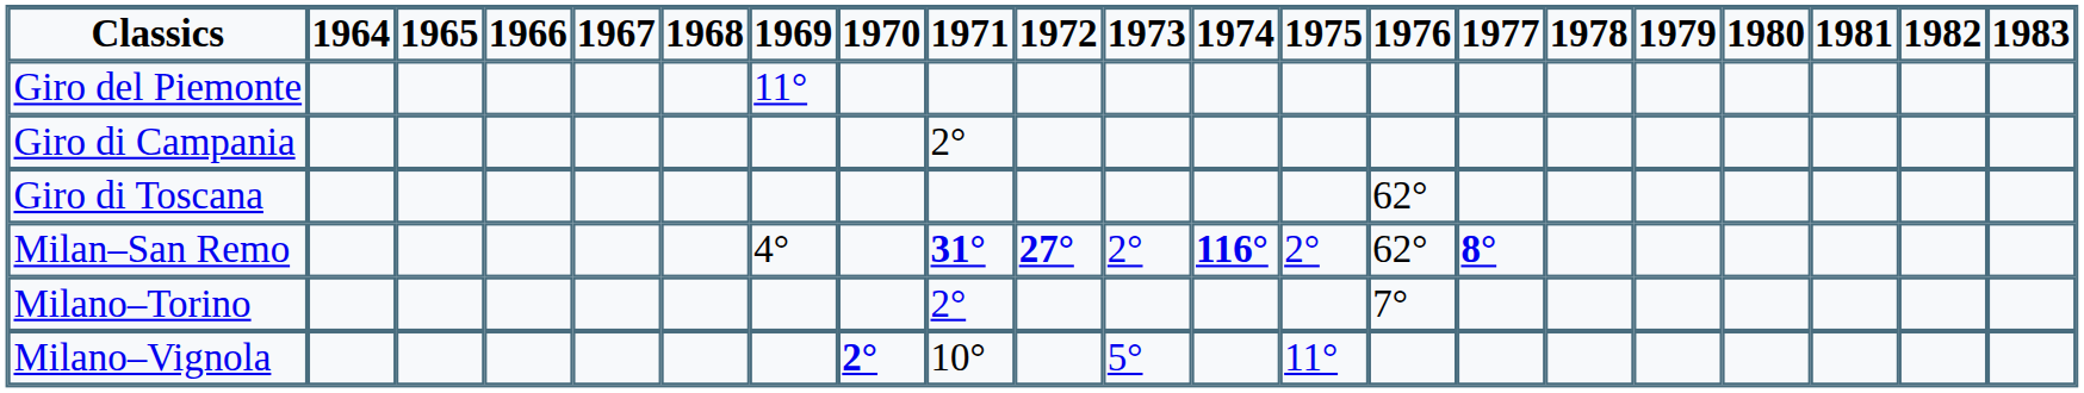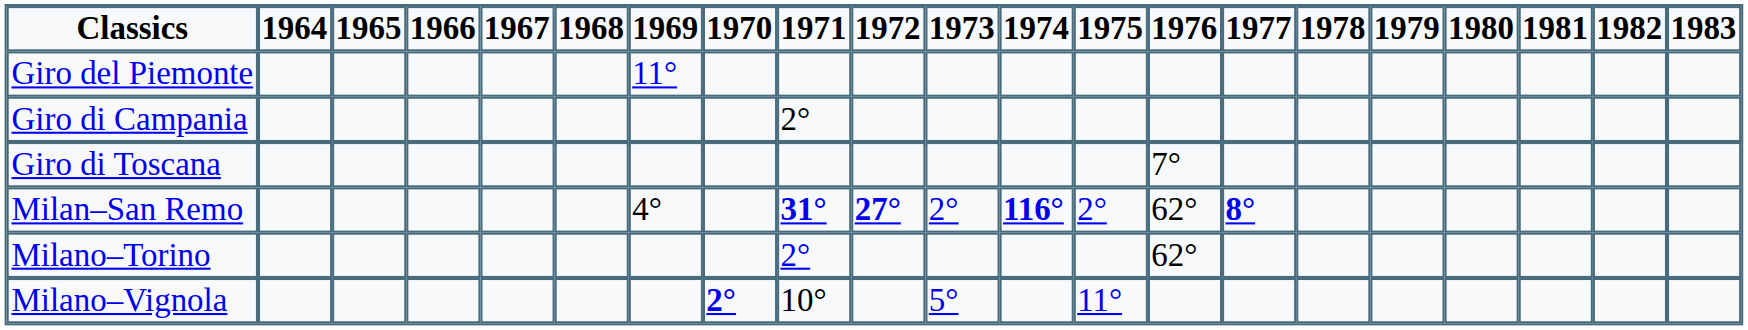 <table align="center" border="1" bgcolor="#F7F9FB" cellspacing="0" cellpadding="1" bordercolor="#486C7D">
 <tr>
 <th>Classics</th>
 <th>1964</th>
 <th>1965</th>
 <th>1966</th>
 <th>1967</th>
 <th>1968</th>
 <th>1969</th>
 <th>1970</th>
 <th>1971</th>
 <th>1972</th>
 <th>1973</th>
 <th>1974</th>
 <th>1975</th>
 <th>1976</th>
 <th>1977</th>
 <th>1978</th>
 <th>1979</th>
 <th>1980</th>
 <th>1981</th>
 <th>1982</th>
 <th>1983</th>
 </tr>
 <tr>
 <td><a href='#'>Giro del Piemonte</a></td>
 <td> </td>
 <td> </td>
 <td> </td>
 <td> </td>
 <td> </td>
 <td><a href='#'>11°</a></td>
 <td> </td>
 <td> </td>
 <td> </td>
 <td> </td>
 <td> </td>
 <td> </td>
 <td> </td>
 <td> </td>
 <td> </td>
 <td> </td>
 <td> </td>
 <td> </td>
 <td> </td>
 <td> </td>
 </tr>
 <tr>
 <td><a href='#'>Giro di Campania</a></td>
 <td> </td>
 <td> </td>
 <td> </td>
 <td> </td>
 <td> </td>
 <td> </td>
 <td> </td>
 <td>2°</td>
 <td> </td>
 <td> </td>
 <td> </td>
 <td> </td>
 <td> </td>
 <td> </td>
 <td> </td>
 <td> </td>
 <td> </td>
 <td> </td>
 <td> </td>
 <td> </td>
 </tr>
 <tr>
 <td><a href='#'>Giro di Toscana</a></td>
 <td> </td>
 <td> </td>
 <td> </td>
 <td> </td>
 <td> </td>
 <td> </td>
 <td> </td>
 <td> </td>
 <td> </td>
 <td> </td>
 <td> </td>
 <td> </td>
-<td>62°</td>
+<td>7°</td>
 <td> </td>
 <td> </td>
 <td> </td>
 <td> </td>
 <td> </td>
 <td> </td>
 <td> </td>
 </tr>
 <tr>
 <td><a href='#'>Milan–San Remo</a></td>
 <td> </td>
 <td> </td>
 <td> </td>
 <td> </td>
 <td> </td>
 <td>4°</td>
 <td> </td>
 <td><strong><a href='#'>31°</a></strong></td>
 <td><strong><a href='#'>27°</a></strong></td>
 <td><a href='#'>2°</a></td>
 <td><strong><a href='#'>116°</a></strong></td>
 <td><a href='#'>2°</a></td>
 <td>62°</td>
 <td><strong><a href='#'>8°</a></strong></td>
 <td> </td>
 <td> </td>
 <td> </td>
 <td> </td>
 <td> </td>
 <td> </td>
 </tr>
 <tr>
 <td><a href='#'>Milano–Torino</a></td>
 <td> </td>
 <td> </td>
 <td> </td>
 <td> </td>
 <td> </td>
 <td> </td>
 <td> </td>
 <td><a href='#'>2°</a></td>
 <td> </td>
 <td> </td>
 <td> </td>
 <td> </td>
-<td>7°</td>
+<td>62°</td>
 <td> </td>
 <td> </td>
 <td> </td>
 <td> </td>
 <td> </td>
 <td> </td>
 <td> </td>
 </tr>
 <tr>
 <td><a href='#'>Milano–Vignola</a></td>
 <td> </td>
 <td> </td>
 <td> </td>
 <td> </td>
 <td> </td>
 <td> </td>
 <td><strong><a href='#'>2°</a></strong></td>
 <td>10°</td>
 <td> </td>
 <td><a href='#'>5°</a></td>
 <td> </td>
 <td><a href='#'>11°</a></td>
 <td> </td>
 <td> </td>
 <td> </td>
 <td> </td>
 <td> </td>
 <td> </td>
 <td> </td>
 <td> </td>
 </tr>
 </table>
